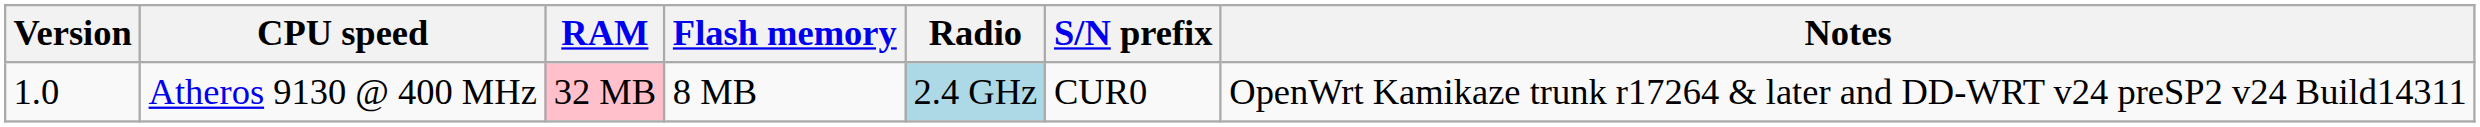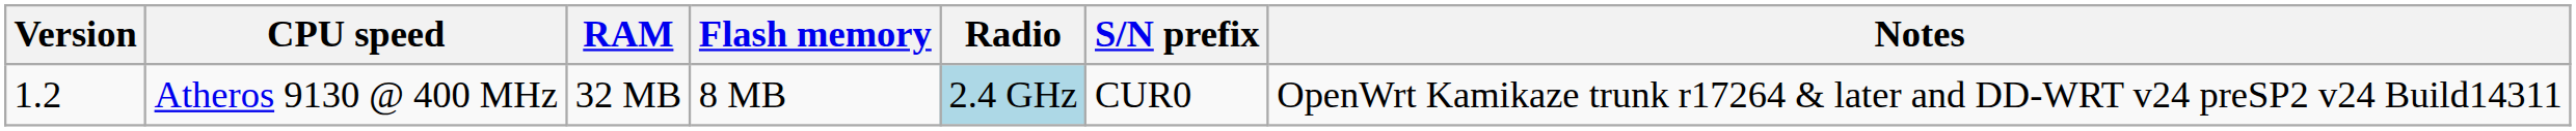 <table class="wikitable">
 <tr>
 <th>Version</th>
 <th>CPU speed</th>
 <th><a href='#'>RAM</a></th>
 <th><a href='#'>Flash memory</a></th>
 <th>Radio</th>
 <th><a href='#'>S/N</a> prefix</th>
 <th>Notes</th>
 </tr>
 <tr>
-<td>1.0</td>
+<td>1.2</td>
 <td><a href='#'>Atheros</a> 9130 @ 400 MHz</td>
-<td style="background: pink;">32 MB</td>
+<td>32 MB</td>
 <td>8 MB</td>
 <td style="background: lightblue;">2.4 GHz</td>
 <td>CUR0</td>
 <td>OpenWrt Kamikaze trunk r17264 & later and DD-WRT v24 preSP2 v24 Build14311</td>
 </tr>
 </table>
